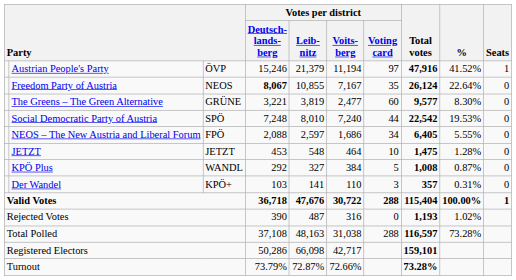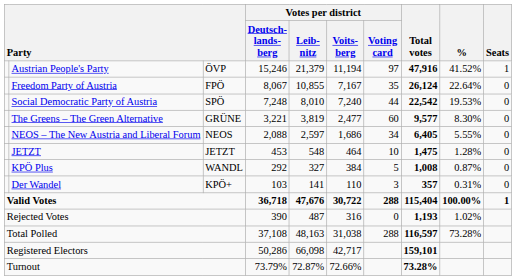 <table class="wikitable" border="1" style="text-align:right;">
 <tr>
 <th style="text-align:left;" valign=bottom rowspan=2 colspan=3>Party</th>
 <th colspan=4>Votes per district</th>
 <th align=center valign=bottom rowspan=2 width="50">Total<br>votes</th>
 <th align=center valign=bottom rowspan=2 width="50">%</th>
 <th align=center valign=bottom rowspan=2>Seats</th>
 </tr>
 <tr>
 <th align=center valign=bottom width="50"><a href='#'>Deutsch-<br>lands-<br>berg</a></th>
 <th align=center valign=bottom width="50"><a href='#'>Leib-<br>nitz</a></th>
 <th align=center valign=bottom width="50"><a href='#'>Voits-<br>berg</a></th>
 <th align=center valign=bottom width="50"><a href='#'>Voting<br>card</a></th>
 </tr>
 <tr>
 <td></td>
 <td align=left><a href='#'>Austrian People's Party</a></td>
 <td align=left>ÖVP</td>
 <td>15,246</td>
 <td>21,379</td>
 <td>11,194</td>
 <td>97</td>
 <td><strong>47,916</strong></td>
 <td>41.52%</td>
 <td>1</td>
 </tr>
 <tr>
 <td></td>
 <td align=left><a href='#'>Freedom Party of Austria</a></td>
-<td align=left>NEOS</td>
-<td><strong>8,067</strong></td>
+<td align=left>FPÖ</td>
+<td>8,067</td>
 <td>10,855</td>
 <td>7,167</td>
 <td>35</td>
 <td><strong>26,124</strong></td>
 <td>22.64%</td>
+<td>0</td>
+</tr>
+<tr>
+<td></td>
+<td align=left><a href='#'>Social Democratic Party of Austria</a></td>
+<td align=left>SPÖ</td>
+<td>7,248</td>
+<td>8,010</td>
+<td>7,240</td>
+<td>44</td>
+<td><strong>22,542</strong></td>
+<td>19.53%</td>
 <td>0</td>
 </tr>
 <tr>
 <td></td>
 <td align=left><a href='#'>The Greens – The Green Alternative</a></td>
 <td align=left>GRÜNE</td>
 <td>3,221</td>
 <td>3,819</td>
 <td>2,477</td>
 <td>60</td>
 <td><strong>9,577</strong></td>
 <td>8.30%</td>
 <td>0</td>
 </tr>
 <tr>
 <td></td>
-<td align=left><a href='#'>Social Democratic Party of Austria</a></td>
-<td align=left>SPÖ</td>
-<td>7,248</td>
-<td>8,010</td>
-<td>7,240</td>
-<td>44</td>
-<td><strong>22,542</strong></td>
-<td>19.53%</td>
-<td>0</td>
-</tr>
-<tr>
-<td></td>
 <td align=left style="white-space: nowrap;"><a href='#'>NEOS – The New Austria and Liberal Forum</a></td>
-<td align=left>FPÖ</td>
+<td align=left>NEOS</td>
 <td>2,088</td>
 <td>2,597</td>
 <td>1,686</td>
 <td>34</td>
 <td><strong>6,405</strong></td>
 <td>5.55%</td>
 <td>0</td>
 </tr>
 <tr>
 <td></td>
 <td align=left><a href='#'>JETZT</a></td>
 <td align=left>JETZT</td>
 <td>453</td>
 <td>548</td>
 <td>464</td>
 <td>10</td>
 <td><strong>1,475</strong></td>
 <td>1.28%</td>
 <td>0</td>
 </tr>
 <tr>
 <td></td>
 <td align=left><a href='#'>KPÖ Plus</a></td>
 <td align=left>WANDL</td>
 <td>292</td>
 <td>327</td>
 <td>384</td>
 <td>5</td>
 <td><strong>1,008</strong></td>
 <td>0.87%</td>
 <td>0</td>
 </tr>
 <tr>
 <td></td>
 <td align=left><a href='#'>Der Wandel</a></td>
 <td align=left>KPÖ+</td>
 <td>103</td>
 <td>141</td>
 <td>110</td>
 <td>3</td>
 <td><strong>357</strong></td>
 <td>0.31%</td>
 <td>0</td>
 </tr>
 <tr style="font-weight:bold">
 <td align=left colspan=3>Valid Votes</td>
 <td>36,718</td>
 <td>47,676</td>
 <td>30,722</td>
 <td>288</td>
 <td>115,404</td>
 <td>100.00%</td>
 <td>1</td>
 </tr>
 <tr>
 <td align=left colspan=3>Rejected Votes</td>
 <td>390</td>
 <td>487</td>
 <td>316</td>
 <td>0</td>
 <td><strong>1,193</strong></td>
 <td>1.02%</td>
 <td></td>
 </tr>
 <tr>
 <td align=left colspan=3>Total Polled</td>
 <td>37,108</td>
 <td>48,163</td>
 <td>31,038</td>
 <td>288</td>
 <td><strong>116,597</strong></td>
 <td>73.28%</td>
 <td></td>
 </tr>
 <tr>
 <td align=left colspan=3>Registered Electors</td>
 <td>50,286</td>
 <td>66,098</td>
 <td>42,717</td>
 <td></td>
 <td><strong>159,101</strong></td>
 <td></td>
 <td></td>
 </tr>
 <tr>
 <td align=left colspan=3>Turnout</td>
 <td>73.79%</td>
 <td>72.87%</td>
 <td>72.66%</td>
 <td></td>
 <td><strong>73.28%</strong></td>
 <td></td>
 <td></td>
 </tr>
 </table>
